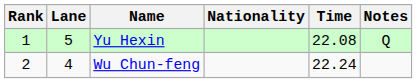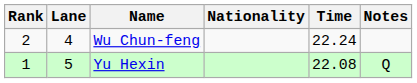 <table class="wikitable sortable" style="text-align:center">
 <tr>
 <th>Rank</th>
 <th>Lane</th>
 <th>Name</th>
 <th>Nationality</th>
 <th>Time</th>
 <th>Notes</th>
 </tr>
+<tr>
+<td>2</td>
+<td>4</td>
+<td align=left><a href='#'>Wu Chun-feng</a></td>
+<td align=left></td>
+<td>22.24</td>
+<td></td>
+</tr>
 <tr bgcolor=ccffcc>
 <td>1</td>
 <td>5</td>
 <td align=left><a href='#'>Yu Hexin</a></td>
 <td align=left></td>
 <td>22.08</td>
 <td>Q</td>
 </tr>
-<tr>
-<td>2</td>
-<td>4</td>
-<td align=left><a href='#'>Wu Chun-feng</a></td>
-<td align=left></td>
-<td>22.24</td>
-<td></td>
-</tr>
 </table>
